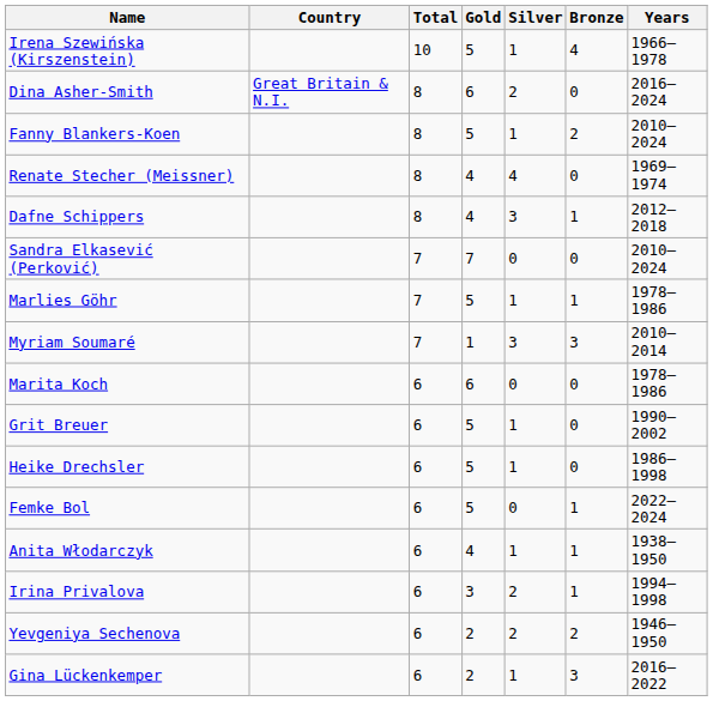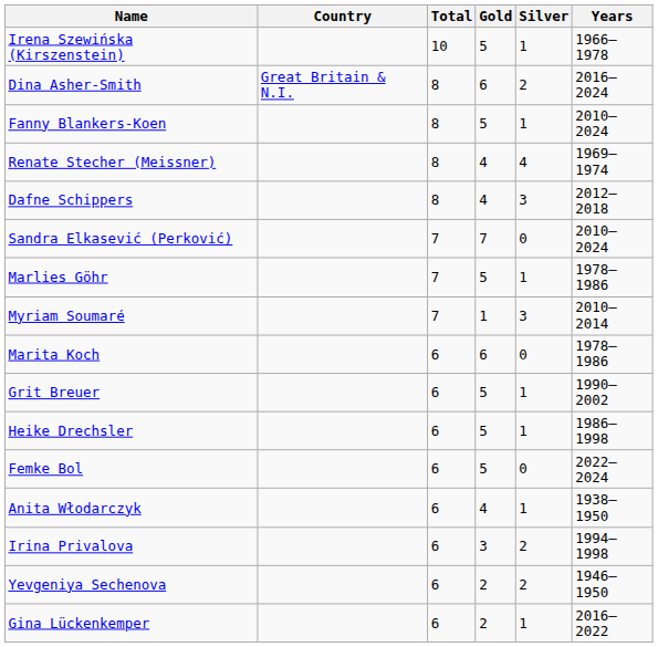 <table class="wikitable sortable">
 <tr>
 <th>Name</th>
 <th>Country</th>
 <th>Total</th>
 <th>Gold</th>
 <th>Silver</th>
-<th>Bronze</th>
 <th>Years</th>
 </tr>
 <tr>
 <td><a href='#'>Irena Szewińska (Kirszenstein)</a></td>
 <td></td>
 <td>10</td>
 <td>5</td>
 <td>1</td>
-<td>4</td>
 <td>1966–1978</td>
 </tr>
 <tr>
 <td><a href='#'>Dina Asher-Smith</a></td>
 <td> <a href='#'>Great Britain & N.I.</a></td>
 <td>8</td>
 <td>6</td>
 <td>2</td>
-<td>0</td>
 <td>2016–2024</td>
 </tr>
 <tr>
 <td><a href='#'>Fanny Blankers-Koen</a></td>
 <td></td>
 <td>8</td>
 <td>5</td>
 <td>1</td>
-<td>2</td>
 <td>2010–2024</td>
 </tr>
 <tr>
 <td><a href='#'>Renate Stecher (Meissner)</a></td>
 <td></td>
 <td>8</td>
 <td>4</td>
 <td>4</td>
-<td>0</td>
 <td>1969–1974</td>
 </tr>
 <tr>
 <td><a href='#'>Dafne Schippers</a></td>
 <td></td>
 <td>8</td>
 <td>4</td>
 <td>3</td>
-<td>1</td>
 <td>2012–2018</td>
 </tr>
 <tr>
 <td><a href='#'>Sandra Elkasević (Perković)</a></td>
 <td></td>
 <td>7</td>
 <td>7</td>
-<td>0</td>
 <td>0</td>
 <td>2010–2024</td>
 </tr>
 <tr>
 <td><a href='#'>Marlies Göhr</a></td>
 <td></td>
 <td>7</td>
 <td>5</td>
 <td>1</td>
-<td>1</td>
 <td>1978–1986</td>
 </tr>
 <tr>
 <td><a href='#'>Myriam Soumaré</a></td>
 <td></td>
 <td>7</td>
 <td>1</td>
-<td>3</td>
 <td>3</td>
 <td>2010–2014</td>
 </tr>
 <tr>
 <td><a href='#'>Marita Koch</a></td>
 <td></td>
 <td>6</td>
 <td>6</td>
 <td>0</td>
-<td>0</td>
 <td>1978–1986</td>
 </tr>
 <tr>
 <td><a href='#'>Grit Breuer</a></td>
 <td><br></td>
 <td>6</td>
 <td>5</td>
 <td>1</td>
-<td>0</td>
 <td>1990–2002</td>
 </tr>
 <tr>
 <td><a href='#'>Heike Drechsler</a></td>
 <td><br></td>
 <td>6</td>
 <td>5</td>
 <td>1</td>
-<td>0</td>
 <td>1986–1998</td>
 </tr>
 <tr>
 <td><a href='#'>Femke Bol</a></td>
 <td></td>
 <td>6</td>
 <td>5</td>
 <td>0</td>
-<td>1</td>
 <td>2022–2024</td>
 </tr>
 <tr>
 <td><a href='#'>Anita Włodarczyk</a></td>
 <td></td>
 <td>6</td>
 <td>4</td>
-<td>1</td>
 <td>1</td>
 <td>1938–1950</td>
 </tr>
 <tr>
 <td><a href='#'>Irina Privalova</a></td>
 <td></td>
 <td>6</td>
 <td>3</td>
 <td>2</td>
-<td>1</td>
 <td>1994–1998</td>
 </tr>
 <tr>
 <td><a href='#'>Yevgeniya Sechenova</a></td>
 <td></td>
 <td>6</td>
-<td>2</td>
 <td>2</td>
 <td>2</td>
 <td>1946–1950</td>
 </tr>
 <tr>
 <td><a href='#'>Gina Lückenkemper</a></td>
 <td></td>
 <td>6</td>
 <td>2</td>
 <td>1</td>
-<td>3</td>
 <td>2016–2022</td>
 </tr>
 </table>
